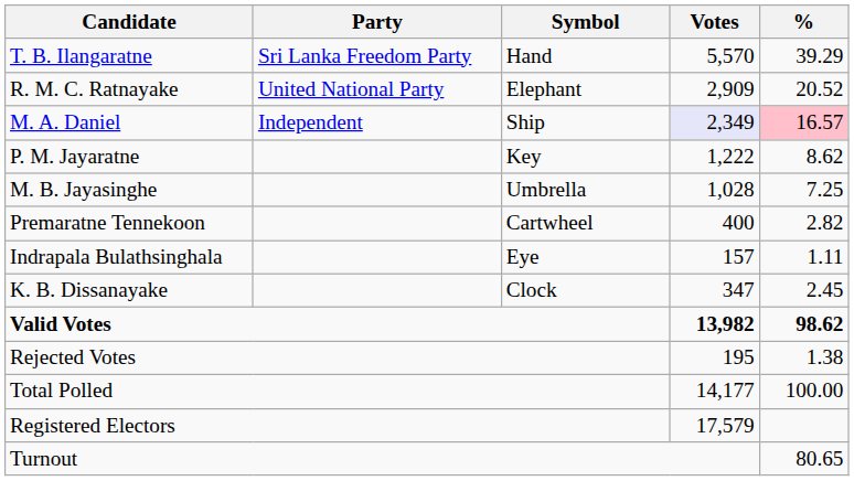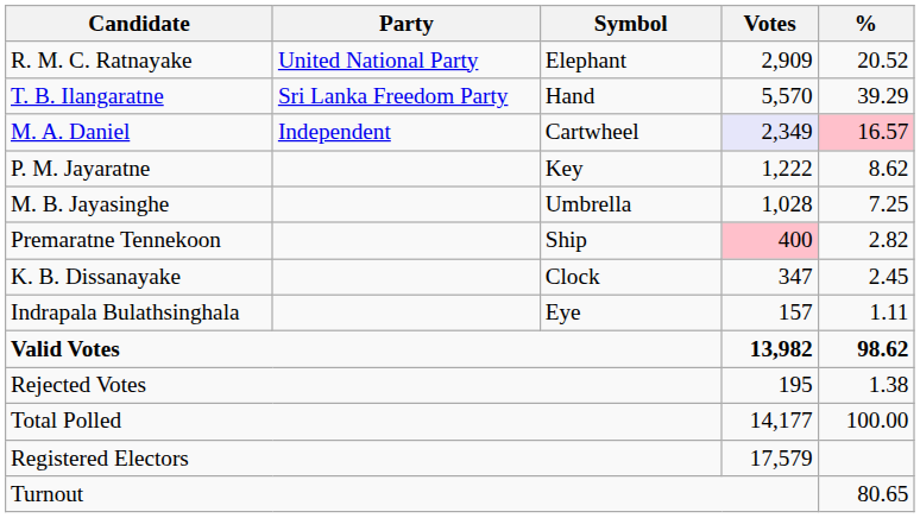 <table class="wikitable" border="1" style="text-align:right;">
 <tr>
 <th align=left width="180">Candidate</th>
 <th align=left width="180">Party</th>
 <th align=left width="120">Symbol</th>
 <th align=left width="60">Votes</th>
 <th align=left width="60">%</th>
 </tr>
 <tr>
+<td align=left>R. M. C. Ratnayake</td>
+<td align=left><a href='#'>United National Party</a></td>
+<td align=left>Elephant</td>
+<td align=right>2,909</td>
+<td align=right>20.52</td>
+</tr>
+<tr>
 <td align=left><a href='#'>T. B. Ilangaratne</a></td>
 <td align=left><a href='#'>Sri Lanka Freedom Party</a></td>
 <td align=left>Hand</td>
 <td align=right>5,570</td>
 <td align=right>39.29</td>
 </tr>
 <tr>
-<td align=left>R. M. C. Ratnayake</td>
-<td align=left><a href='#'>United National Party</a></td>
-<td align=left>Elephant</td>
-<td align=right>2,909</td>
-<td align=right>20.52</td>
-</tr>
-<tr>
 <td align=left><a href='#'>M. A. Daniel</a></td>
 <td align=left><a href='#'>Independent</a></td>
-<td align=left>Ship</td>
+<td align=left>Cartwheel</td>
 <td align=right style="background: lavender;">2,349</td>
 <td align=right style="background: pink;">16.57</td>
 </tr>
 <tr>
 <td align=left>P. M. Jayaratne</td>
 <td align=left></td>
 <td align=left>Key</td>
 <td align=right>1,222</td>
 <td align=right>8.62</td>
 </tr>
 <tr>
 <td align=left>M. B. Jayasinghe</td>
 <td align=left></td>
 <td align=left>Umbrella</td>
 <td align=right>1,028</td>
 <td align=right>7.25</td>
 </tr>
 <tr>
 <td align=left>Premaratne Tennekoon</td>
 <td align=left></td>
-<td align=left>Cartwheel</td>
-<td align=right>400</td>
+<td align=left>Ship</td>
+<td align=right style="background: pink;">400</td>
 <td align=right>2.82</td>
+</tr>
+<tr>
+<td align=left>K. B. Dissanayake</td>
+<td align=left></td>
+<td align=left>Clock</td>
+<td align=right>347</td>
+<td align=right>2.45</td>
 </tr>
 <tr>
 <td align=left>Indrapala Bulathsinghala</td>
 <td align=left></td>
 <td align=left>Eye</td>
 <td align=right>157</td>
 <td align=right>1.11</td>
-</tr>
-<tr>
-<td align=left>K. B. Dissanayake</td>
-<td align=left></td>
-<td align=left>Clock</td>
-<td align=right>347</td>
-<td align=right>2.45</td>
 </tr>
 <tr>
 <td align=left colspan=3><strong>Valid Votes</strong></td>
 <td align=right><strong>13,982</strong></td>
 <td align=right><strong>98.62</strong></td>
 </tr>
 <tr>
 <td align=left colspan=3>Rejected Votes</td>
 <td align=right>195</td>
 <td align=right>1.38</td>
 </tr>
 <tr>
 <td align=left colspan=3>Total Polled</td>
 <td align=right>14,177</td>
 <td align=right>100.00</td>
 </tr>
 <tr>
 <td align=left colspan=3>Registered Electors</td>
 <td align=right>17,579</td>
 <td></td>
 </tr>
 <tr>
 <td align=left colspan=4>Turnout</td>
 <td align=right>80.65</td>
 </tr>
 </table>
